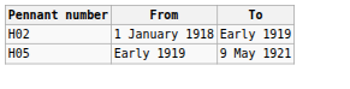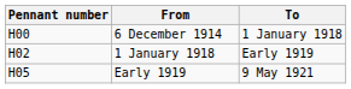 <table class="wikitable" style="text-align:left">
 <tr>
 <th>Pennant number</th>
 <th>From</th>
 <th>To</th>
+</tr>
+<tr>
+<td>H00</td>
+<td>6 December 1914  </td>
+<td>1 January 1918</td>
 </tr>
 <tr>
 <td>H02</td>
 <td>1 January 1918</td>
 <td>Early 1919</td>
 </tr>
 <tr>
 <td>H05</td>
 <td>Early 1919</td>
 <td>9 May 1921</td>
 </tr>
 </table>
